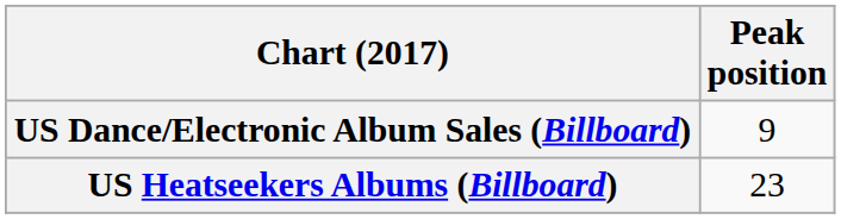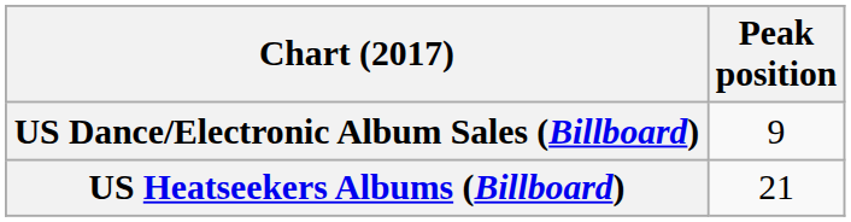 <table class="wikitable plainrowheaders sortable">
 <tr>
 <th scope="col">Chart (2017)</th>
 <th scope="col">Peak<br>position</th>
 </tr>
 <tr>
 <th scope="row">US Dance/Electronic Album Sales (<em><a href='#'>Billboard</a></em>)</th>
 <td align=center>9</td>
 </tr>
 <tr>
 <th scope="row">US <a href='#'>Heatseekers Albums</a> (<em><a href='#'>Billboard</a></em>)</th>
-<td align=center>23</td>
+<td align=center>21</td>
 </tr>
 </table>
